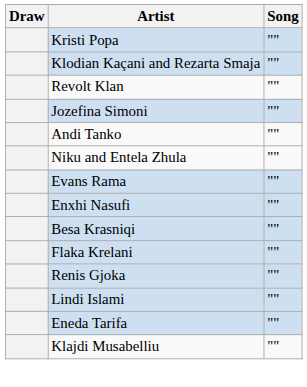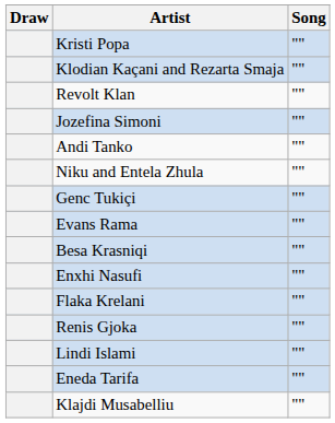 <table class="sortable wikitable plainrowheaders" style="margin: 1em auto 1em auto;">
 <tr>
 </tr>
 <tr>
 <th>Draw</th>
 <th>Artist</th>
 <th>Song</th>
 </tr>
 <tr style="background:#CEDFF2;">
 <th scope="row"></th>
 <td>Kristi Popa</td>
 <td>""</td>
 </tr>
 <tr style="background:#CEDFF2;">
 <th scope="row"></th>
 <td>Klodian Kaçani and Rezarta Smaja</td>
 <td>""</td>
 </tr>
 <tr>
 <th scope="row"></th>
 <td>Revolt Klan</td>
 <td>""</td>
 </tr>
 <tr style="background:#CEDFF2;">
 <th scope="row"></th>
 <td>Jozefina Simoni</td>
 <td>""</td>
 </tr>
 <tr>
 <th scope="row"></th>
 <td>Andi Tanko</td>
 <td>""</td>
 </tr>
 <tr>
 <th scope="row"></th>
 <td>Niku and Entela Zhula</td>
 <td>""</td>
 </tr>
 <tr style="background:#CEDFF2;">
 <th scope="row"></th>
+<td>Genc Tukiçi</td>
+<td>""</td>
+</tr>
+<tr style="background:#CEDFF2;">
+<th scope="row"></th>
 <td>Evans Rama</td>
 <td>""</td>
 </tr>
 <tr style="background:#CEDFF2;">
 <th scope="row"></th>
-<td>Enxhi Nasufi</td>
+<td>Besa Krasniqi</td>
 <td>""</td>
 </tr>
 <tr style="background:#CEDFF2;">
 <th scope="row"></th>
-<td>Besa Krasniqi</td>
+<td>Enxhi Nasufi</td>
 <td>""</td>
 </tr>
 <tr style="background:#CEDFF2;">
 <th scope="row"></th>
 <td>Flaka Krelani</td>
 <td>""</td>
 </tr>
 <tr style="background:#CEDFF2;">
 <th scope="row"></th>
 <td>Renis Gjoka</td>
 <td>""</td>
 </tr>
 <tr style="background:#CEDFF2;">
 <th scope="row"></th>
 <td>Lindi Islami</td>
 <td>""</td>
 </tr>
 <tr style="background:#CEDFF2;">
 <th scope="row"></th>
 <td>Eneda Tarifa</td>
 <td>""</td>
 </tr>
 <tr>
 <th scope="row"></th>
 <td>Klajdi Musabelliu</td>
 <td>""</td>
 </tr>
 </table>
